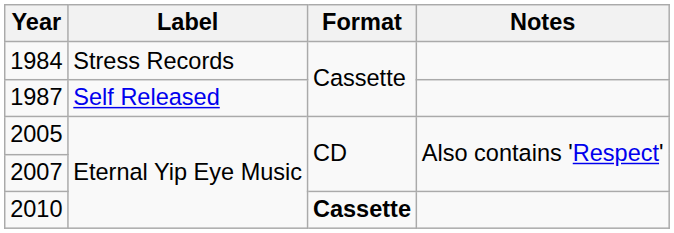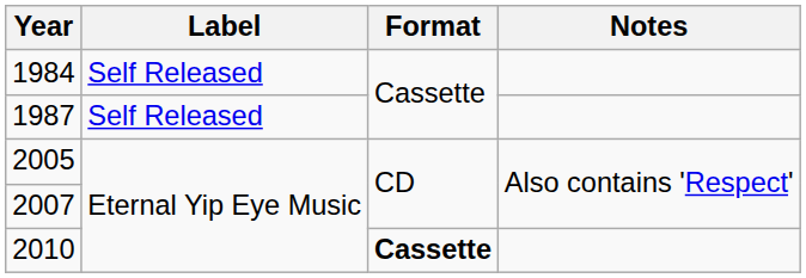 <table class="wikitable">
 <tr>
 <th>Year</th>
 <th>Label</th>
 <th>Format</th>
 <th>Notes</th>
 </tr>
 <tr>
 <td>1984</td>
-<td>Stress Records</td>
+<td><a href='#'>Self Released</a></td>
 <td rowspan="2">Cassette</td>
 <td></td>
 </tr>
 <tr>
 <td>1987</td>
 <td><a href='#'>Self Released</a></td>
 <td></td>
 </tr>
 <tr>
 <td>2005</td>
 <td rowspan="3">Eternal Yip Eye Music</td>
 <td rowspan="2">CD</td>
 <td rowspan="2">Also contains '<a href='#'>Respect</a>'</td>
 </tr>
 <tr>
 <td>2007</td>
 </tr>
 <tr>
 <td>2010</td>
 <td><strong>Cassette</strong></td>
 <td></td>
 </tr>
 </table>
